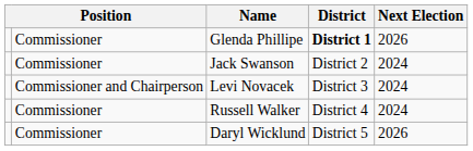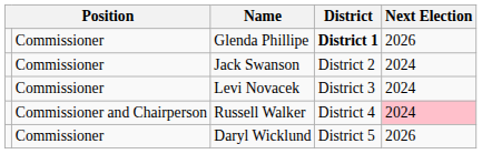 <table class="wikitable">
 <tr>
 <th colspan="2">Position</th>
 <th>Name</th>
 <th>District</th>
 <th>Next Election</th>
 </tr>
 <tr>
 <td></td>
 <td>Commissioner</td>
 <td>Glenda Phillipe</td>
 <td><strong>District 1</strong></td>
 <td>2026</td>
 </tr>
 <tr>
 <td></td>
 <td>Commissioner</td>
 <td>Jack Swanson</td>
 <td>District 2</td>
 <td>2024</td>
 </tr>
 <tr>
 <td></td>
-<td>Commissioner and Chairperson</td>
+<td>Commissioner</td>
 <td>Levi Novacek</td>
 <td>District 3</td>
 <td>2024</td>
 </tr>
 <tr>
 <td></td>
-<td>Commissioner</td>
+<td>Commissioner and Chairperson</td>
 <td>Russell Walker</td>
 <td>District 4</td>
-<td>2024</td>
+<td style="background: pink;">2024</td>
 </tr>
 <tr>
 <td></td>
 <td>Commissioner</td>
 <td>Daryl Wicklund</td>
 <td>District 5</td>
 <td>2026</td>
 </tr>
 </table>
